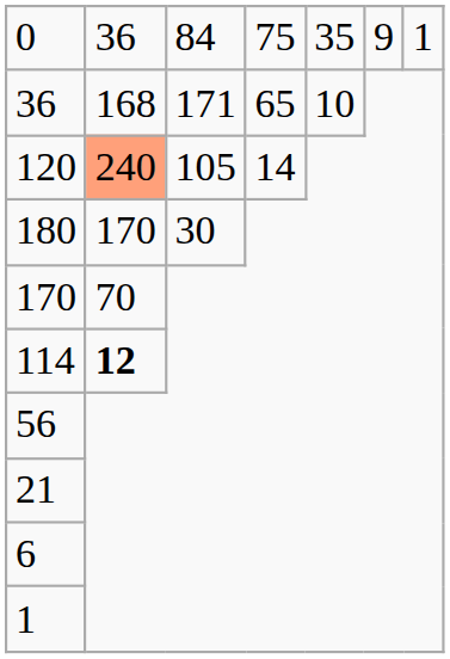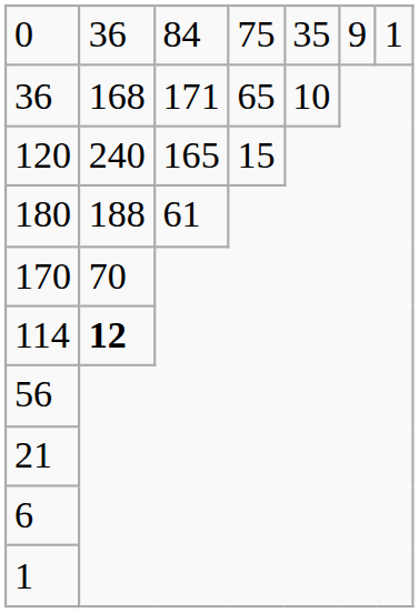 <table class="wikitable">
 <tr>
 <td>0</td>
 <td>36</td>
 <td>84</td>
 <td>75</td>
 <td>35</td>
 <td>9</td>
 <td>1</td>
 </tr>
 <tr>
 <td>36</td>
 <td>168</td>
 <td>171</td>
 <td>65</td>
 <td>10</td>
 </tr>
 <tr>
 <td>120</td>
-<td style="background: lightsalmon;">240</td>
-<td>105</td>
-<td>14</td>
+<td>240</td>
+<td>165</td>
+<td>15</td>
 </tr>
 <tr>
 <td>180</td>
-<td>170</td>
-<td>30</td>
+<td>188</td>
+<td>61</td>
 </tr>
 <tr>
 <td>170</td>
 <td>70</td>
 </tr>
 <tr>
 <td>114</td>
 <td><strong>12</strong></td>
 </tr>
 <tr>
 <td>56</td>
 </tr>
 <tr>
 <td>21</td>
 </tr>
 <tr>
 <td>6</td>
 </tr>
 <tr>
 <td>1</td>
 </tr>
 </table>
